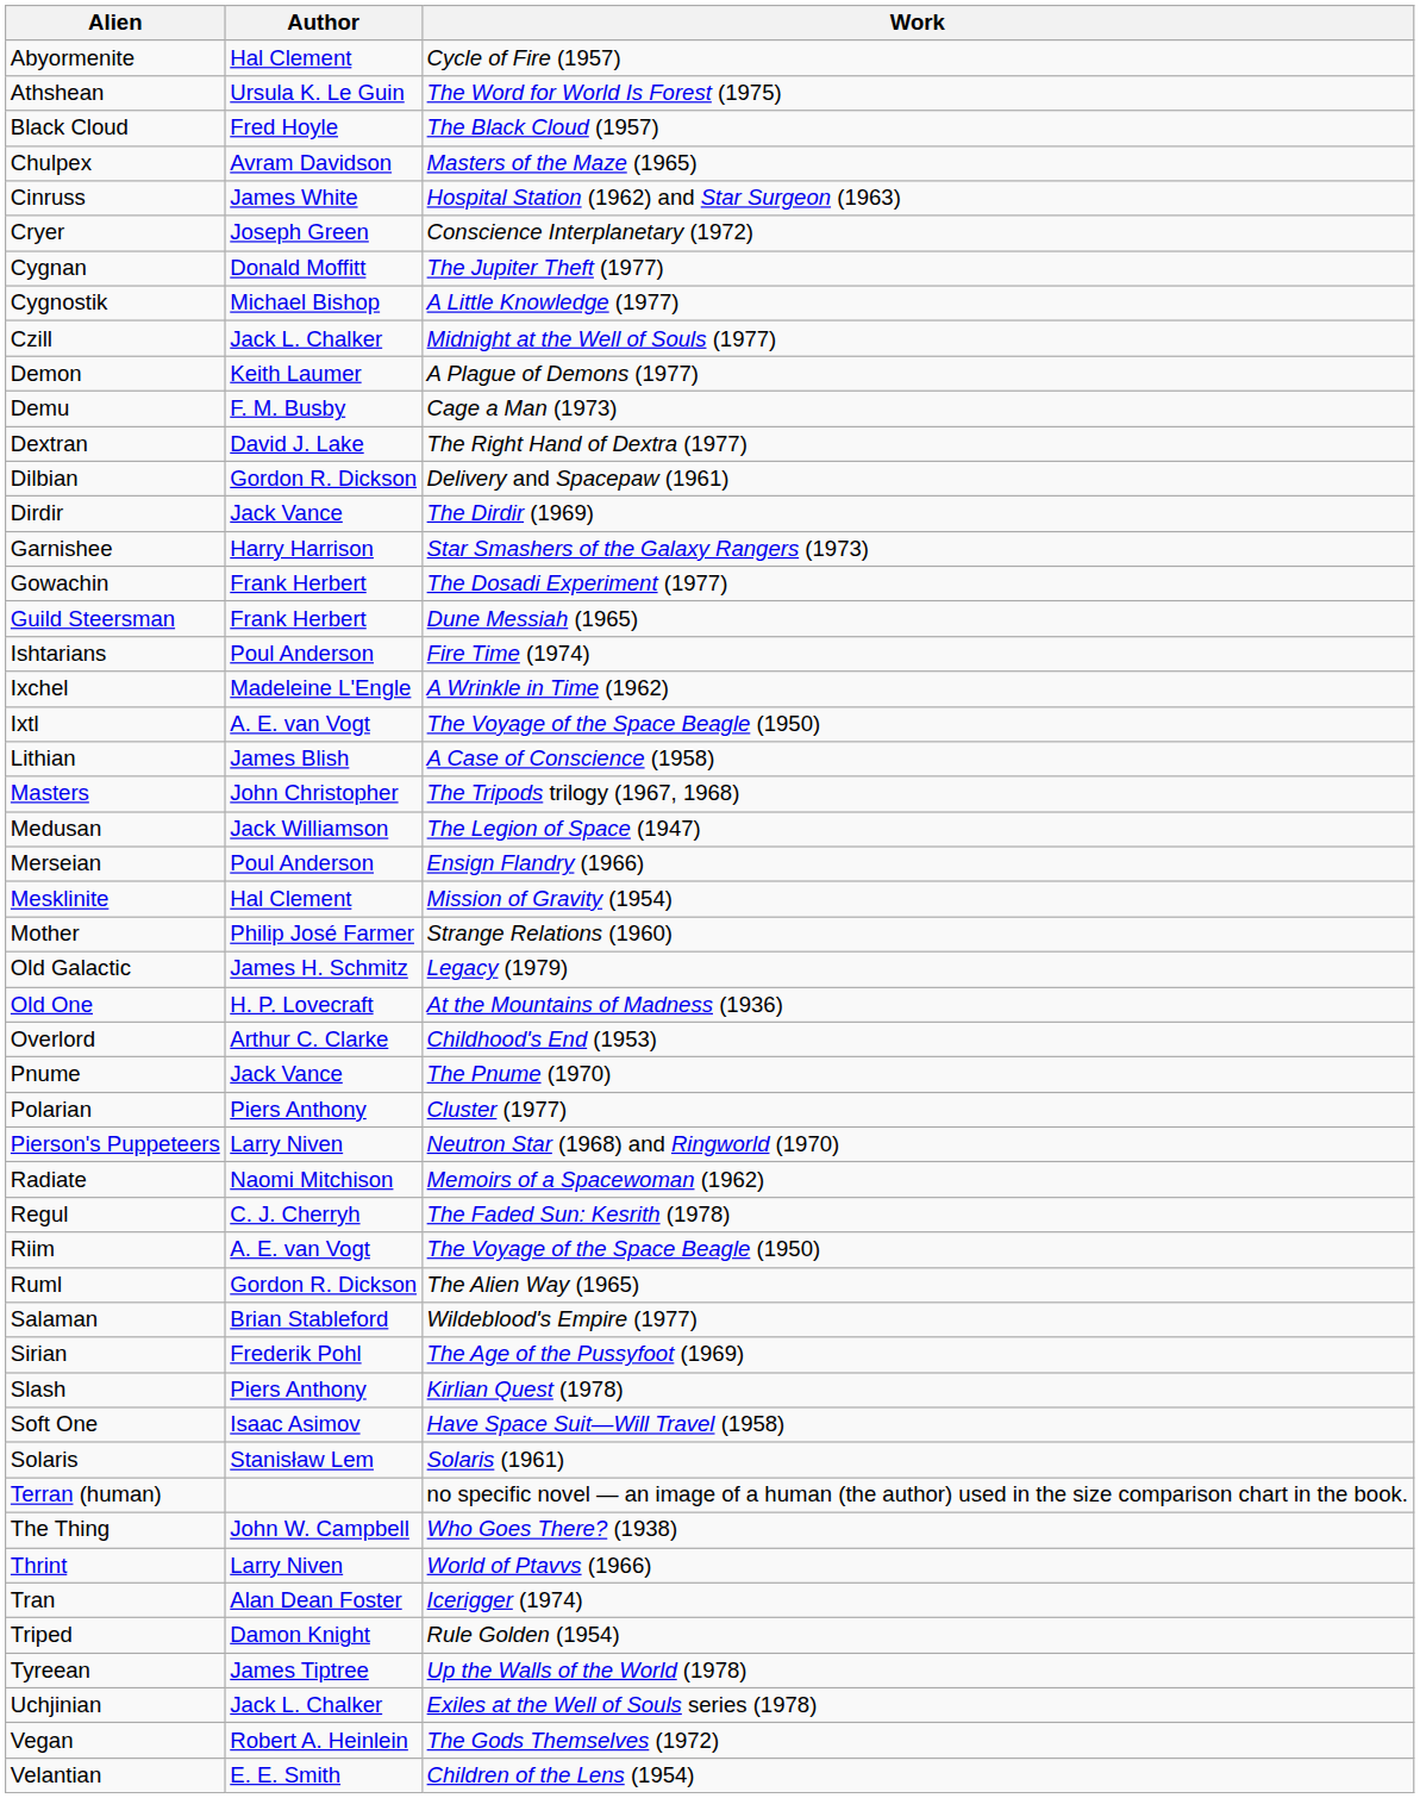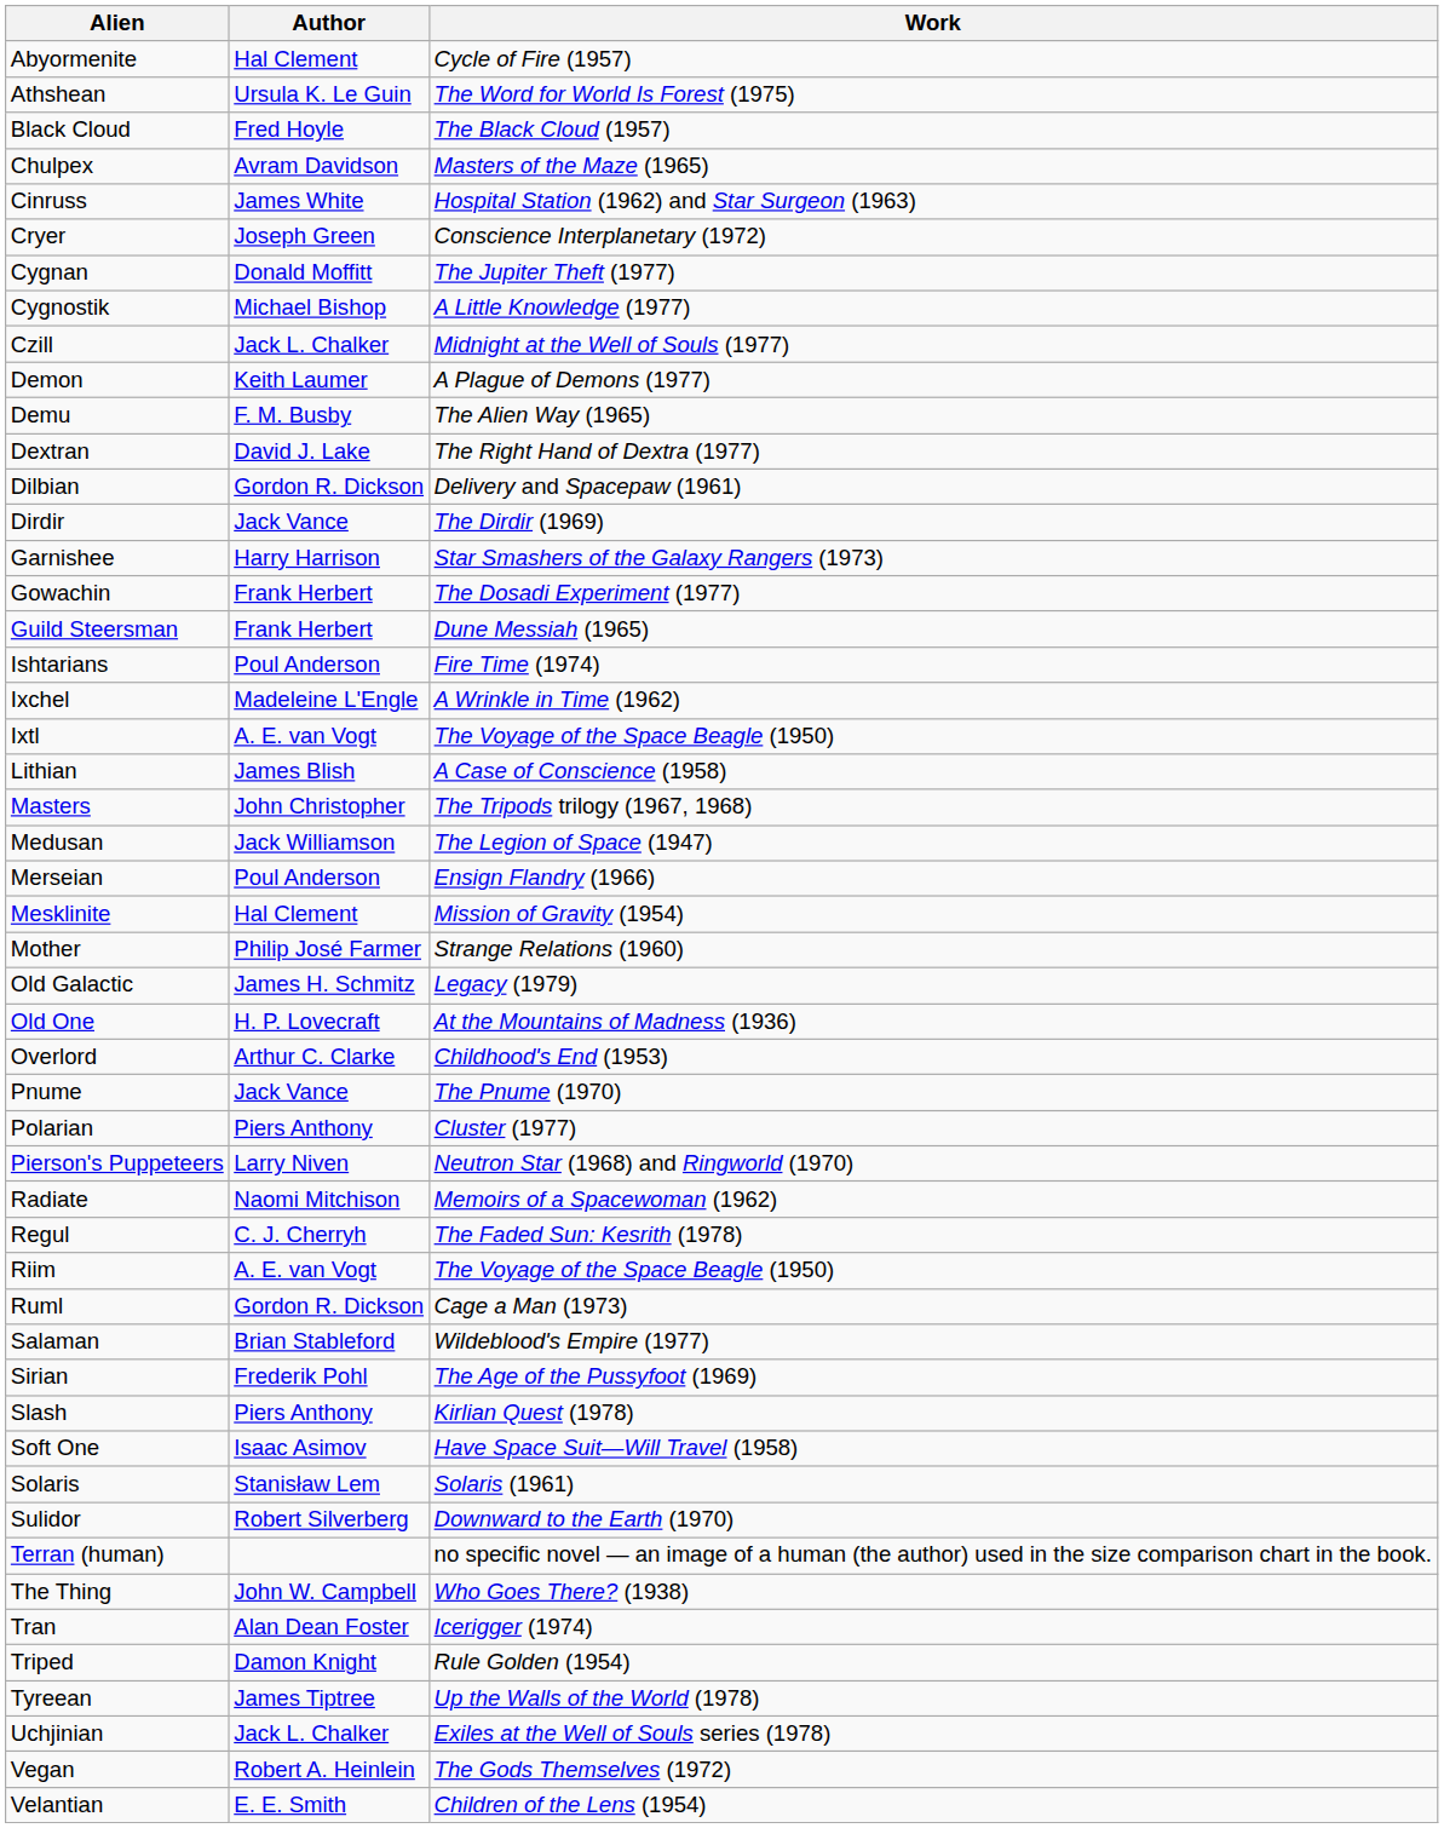 <table class="wikitable sortable">
 <tr>
 <th>Alien</th>
 <th>Author</th>
 <th>Work</th>
 </tr>
 <tr>
 <td>Abyormenite</td>
 <td><a href='#'>Hal Clement</a></td>
 <td><em>Cycle of Fire</em> (1957)</td>
 </tr>
 <tr>
 <td>Athshean</td>
 <td><a href='#'>Ursula K. Le Guin</a></td>
 <td><em><a href='#'>The Word for World Is Forest</a></em> (1975)</td>
 </tr>
 <tr>
 <td>Black Cloud</td>
 <td><a href='#'>Fred Hoyle</a></td>
 <td><em><a href='#'>The Black Cloud</a></em> (1957)</td>
 </tr>
 <tr>
 <td>Chulpex</td>
 <td><a href='#'>Avram Davidson</a></td>
 <td><em><a href='#'>Masters of the Maze</a></em> (1965)</td>
 </tr>
 <tr>
 <td>Cinruss</td>
 <td><a href='#'>James White</a></td>
 <td><em><a href='#'>Hospital Station</a></em> (1962) and <em><a href='#'>Star Surgeon</a></em> (1963)</td>
 </tr>
 <tr>
 <td>Cryer</td>
 <td><a href='#'>Joseph Green</a></td>
 <td><em>Conscience Interplanetary</em> (1972)</td>
 </tr>
 <tr>
 <td>Cygnan</td>
 <td><a href='#'>Donald Moffitt</a></td>
 <td><em><a href='#'>The Jupiter Theft</a></em> (1977)</td>
 </tr>
 <tr>
 <td>Cygnostik</td>
 <td><a href='#'>Michael Bishop</a></td>
 <td><em><a href='#'>A Little Knowledge</a></em> (1977)</td>
 </tr>
 <tr>
 <td>Czill</td>
 <td><a href='#'>Jack L. Chalker</a></td>
 <td><em><a href='#'>Midnight at the Well of Souls</a></em> (1977)</td>
 </tr>
 <tr>
 <td>Demon</td>
 <td><a href='#'>Keith Laumer</a></td>
 <td><em>A Plague of Demons</em> (1977)</td>
 </tr>
 <tr>
 <td>Demu</td>
 <td><a href='#'>F. M. Busby</a></td>
-<td><em>Cage a Man</em> (1973)</td>
+<td><em>The Alien Way</em> (1965)</td>
 </tr>
 <tr>
 <td>Dextran</td>
 <td><a href='#'>David J. Lake</a></td>
 <td><em>The Right Hand of Dextra</em> (1977)</td>
 </tr>
 <tr>
 <td>Dilbian</td>
 <td><a href='#'>Gordon R. Dickson</a></td>
 <td><em> Delivery</em> and <em>Spacepaw</em> (1961)</td>
 </tr>
 <tr>
 <td>Dirdir</td>
 <td><a href='#'>Jack Vance</a></td>
 <td><em><a href='#'>The Dirdir</a></em> (1969)</td>
 </tr>
 <tr>
 <td>Garnishee</td>
 <td><a href='#'>Harry Harrison</a></td>
 <td><em><a href='#'>Star Smashers of the Galaxy Rangers</a></em> (1973)</td>
 </tr>
 <tr>
 <td>Gowachin</td>
 <td><a href='#'>Frank Herbert</a></td>
 <td><em><a href='#'>The Dosadi Experiment</a></em> (1977)</td>
 </tr>
 <tr>
 <td><a href='#'>Guild Steersman</a></td>
 <td><a href='#'>Frank Herbert</a></td>
 <td><em><a href='#'>Dune Messiah</a></em> (1965)</td>
 </tr>
 <tr>
 <td>Ishtarians</td>
 <td><a href='#'>Poul Anderson</a></td>
 <td><em><a href='#'>Fire Time</a></em> (1974)</td>
 </tr>
 <tr>
 <td>Ixchel</td>
 <td><a href='#'>Madeleine L'Engle</a></td>
 <td><em><a href='#'>A Wrinkle in Time</a></em> (1962)</td>
 </tr>
 <tr>
 <td>Ixtl</td>
 <td><a href='#'>A. E. van Vogt</a></td>
 <td><em><a href='#'>The Voyage of the Space Beagle</a></em> (1950)</td>
 </tr>
 <tr>
 <td>Lithian</td>
 <td><a href='#'>James Blish</a></td>
 <td><em><a href='#'>A Case of Conscience</a></em> (1958)</td>
 </tr>
 <tr>
 <td><a href='#'>Masters</a></td>
 <td><a href='#'>John Christopher</a></td>
 <td><em><a href='#'>The Tripods</a></em> trilogy (1967, 1968)</td>
 </tr>
 <tr>
 <td>Medusan</td>
 <td><a href='#'>Jack Williamson</a></td>
 <td><em><a href='#'>The Legion of Space</a></em> (1947)</td>
 </tr>
 <tr>
 <td>Merseian</td>
 <td><a href='#'>Poul Anderson</a></td>
 <td><em><a href='#'>Ensign Flandry</a></em> (1966)</td>
 </tr>
 <tr>
 <td><a href='#'>Mesklinite</a></td>
 <td><a href='#'>Hal Clement</a></td>
 <td><em><a href='#'>Mission of Gravity</a></em> (1954)</td>
 </tr>
 <tr>
 <td>Mother</td>
 <td><a href='#'>Philip José Farmer</a></td>
 <td><em>Strange Relations</em> (1960)</td>
 </tr>
 <tr>
 <td>Old Galactic</td>
 <td><a href='#'>James H. Schmitz</a></td>
 <td><em><a href='#'>Legacy</a></em> (1979)</td>
 </tr>
 <tr>
 <td><a href='#'>Old One</a></td>
 <td><a href='#'>H. P. Lovecraft</a></td>
 <td><em><a href='#'>At the Mountains of Madness</a></em> (1936)</td>
 </tr>
 <tr>
 <td>Overlord</td>
 <td><a href='#'>Arthur C. Clarke</a></td>
 <td><em><a href='#'>Childhood's End</a></em> (1953)</td>
 </tr>
 <tr>
 <td>Pnume</td>
 <td><a href='#'>Jack Vance</a></td>
 <td><em><a href='#'>The Pnume</a></em> (1970)</td>
 </tr>
 <tr>
 <td>Polarian</td>
 <td><a href='#'>Piers Anthony</a></td>
 <td><em><a href='#'>Cluster</a></em> (1977)</td>
 </tr>
 <tr>
 <td><a href='#'>Pierson's Puppeteers</a></td>
 <td><a href='#'>Larry Niven</a></td>
 <td><em><a href='#'>Neutron Star</a></em> (1968) and <em><a href='#'>Ringworld</a></em> (1970)</td>
 </tr>
 <tr>
 <td>Radiate</td>
 <td><a href='#'>Naomi Mitchison</a></td>
 <td><em><a href='#'>Memoirs of a Spacewoman</a></em> (1962)</td>
 </tr>
 <tr>
 <td>Regul</td>
 <td><a href='#'>C. J. Cherryh</a></td>
 <td><em><a href='#'>The Faded Sun: Kesrith</a></em> (1978)</td>
 </tr>
 <tr>
 <td>Riim</td>
 <td><a href='#'>A. E. van Vogt</a></td>
 <td><em><a href='#'>The Voyage of the Space Beagle</a></em> (1950)</td>
 </tr>
 <tr>
 <td>Ruml</td>
 <td><a href='#'>Gordon R. Dickson</a></td>
-<td><em>The Alien Way</em> (1965)</td>
+<td><em>Cage a Man</em> (1973)</td>
 </tr>
 <tr>
 <td>Salaman</td>
 <td><a href='#'>Brian Stableford</a></td>
 <td><em>Wildeblood's Empire</em> (1977)</td>
 </tr>
 <tr>
 <td>Sirian</td>
 <td><a href='#'>Frederik Pohl</a></td>
 <td><em><a href='#'>The Age of the Pussyfoot</a></em> (1969)</td>
 </tr>
 <tr>
 <td>Slash</td>
 <td><a href='#'>Piers Anthony</a></td>
 <td><em><a href='#'>Kirlian Quest</a></em> (1978)</td>
 </tr>
 <tr>
 <td>Soft One</td>
 <td><a href='#'>Isaac Asimov</a></td>
 <td><em><a href='#'>Have Space Suit—Will Travel</a></em> (1958)</td>
 </tr>
 <tr>
 <td>Solaris</td>
 <td><a href='#'>Stanisław Lem</a></td>
 <td><em><a href='#'>Solaris</a></em> (1961)</td>
 </tr>
 <tr>
+<td>Sulidor</td>
+<td><a href='#'>Robert Silverberg</a></td>
+<td><em><a href='#'>Downward to the Earth</a></em> (1970)</td>
+</tr>
+<tr>
 <td><a href='#'>Terran</a> (human)</td>
 <td></td>
 <td>no specific novel — an image of a human (the author) used in the size comparison chart in the book.</td>
 </tr>
 <tr>
 <td>The Thing</td>
 <td><a href='#'>John W. Campbell</a></td>
 <td><em><a href='#'>Who Goes There?</a></em> (1938)</td>
-</tr>
-<tr>
-<td><a href='#'>Thrint</a></td>
-<td><a href='#'>Larry Niven</a></td>
-<td><em><a href='#'>World of Ptavvs</a></em> (1966)</td>
 </tr>
 <tr>
 <td>Tran</td>
 <td><a href='#'>Alan Dean Foster</a></td>
 <td><em><a href='#'>Icerigger</a></em> (1974)</td>
 </tr>
 <tr>
 <td>Triped</td>
 <td><a href='#'>Damon Knight</a></td>
 <td><em>Rule Golden</em> (1954)</td>
 </tr>
 <tr>
 <td>Tyreean</td>
 <td><a href='#'>James Tiptree</a></td>
 <td><em><a href='#'>Up the Walls of the World</a></em> (1978)</td>
 </tr>
 <tr>
 <td>Uchjinian</td>
 <td><a href='#'>Jack L. Chalker</a></td>
 <td><em><a href='#'>Exiles at the Well of Souls</a></em> series  (1978)</td>
 </tr>
 <tr>
 <td>Vegan</td>
 <td><a href='#'>Robert A. Heinlein</a></td>
 <td><em><a href='#'>The Gods Themselves</a></em> (1972)</td>
 </tr>
 <tr>
 <td>Velantian</td>
 <td><a href='#'>E. E. Smith</a></td>
 <td><em><a href='#'>Children of the Lens</a></em> (1954)</td>
 </tr>
 </table>
